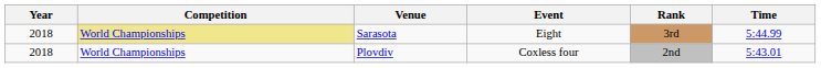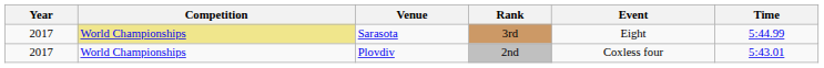 <table class="wikitable" width=50% style="font-size:90%; text-align:center;">
 <tr>
 <th>Year</th>
 <th>Competition</th>
 <th>Venue</th>
+<th>Rank</th>
 <th>Event</th>
-<th>Rank</th>
 <th>Time</th>
 </tr>
 <tr>
-<td>2018</td>
+<td>2017</td>
 <td align=left style="background: khaki;"><a href='#'>World Championships</a></td>
 <td align=left> <a href='#'>Sarasota</a></td>
+<td bgcolor=cc9966>3rd</td>
 <td>Eight</td>
-<td bgcolor=cc9966>3rd</td>
 <td><a href='#'>5:44.99</a></td>
 </tr>
 <tr>
-<td>2018</td>
+<td>2017</td>
 <td align=left><a href='#'>World Championships</a></td>
 <td align=left> <a href='#'>Plovdiv</a></td>
+<td bgcolor=silver>2nd</td>
 <td>Coxless four</td>
-<td bgcolor=silver>2nd</td>
 <td><a href='#'>5:43.01</a></td>
 </tr>
 </table>
